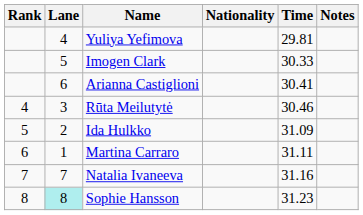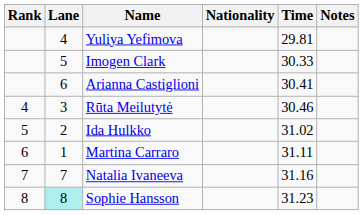 <table class="wikitable sortable" style="text-align:center">
 <tr>
 <th>Rank</th>
 <th>Lane</th>
 <th>Name</th>
 <th>Nationality</th>
 <th>Time</th>
 <th>Notes</th>
 </tr>
 <tr>
 <td></td>
 <td>4</td>
 <td align=left><a href='#'>Yuliya Yefimova</a></td>
 <td align="left"></td>
 <td>29.81</td>
 <td></td>
 </tr>
 <tr>
 <td></td>
 <td>5</td>
 <td align=left><a href='#'>Imogen Clark</a></td>
 <td align="left"></td>
 <td>30.33</td>
 <td></td>
 </tr>
 <tr>
 <td></td>
 <td>6</td>
 <td align=left><a href='#'>Arianna Castiglioni</a></td>
 <td align="left"></td>
 <td>30.41</td>
 <td></td>
 </tr>
 <tr>
 <td>4</td>
 <td>3</td>
 <td align=left><a href='#'>Rūta Meilutytė</a></td>
 <td align="left"></td>
 <td>30.46</td>
 <td></td>
 </tr>
 <tr>
 <td>5</td>
 <td>2</td>
 <td align=left><a href='#'>Ida Hulkko</a></td>
 <td align="left"></td>
-<td>31.09</td>
+<td>31.02</td>
 <td></td>
 </tr>
 <tr>
 <td>6</td>
 <td>1</td>
 <td align=left><a href='#'>Martina Carraro</a></td>
 <td align="left"></td>
 <td>31.11</td>
 <td></td>
 </tr>
 <tr>
 <td>7</td>
 <td>7</td>
 <td align=left><a href='#'>Natalia Ivaneeva</a></td>
 <td align="left"></td>
 <td>31.16</td>
 <td></td>
 </tr>
 <tr>
 <td>8</td>
 <td style="background: paleturquoise;">8</td>
 <td align=left><a href='#'>Sophie Hansson</a></td>
 <td align="left"></td>
 <td>31.23</td>
 <td></td>
 </tr>
 </table>
